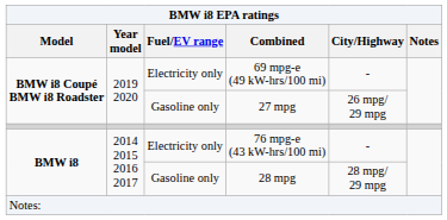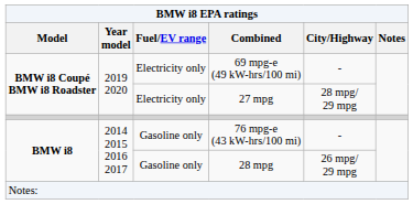 <table class="wikitable" style="margin: 1em auto 1em auto">
 <tr align=center>
 <td colspan="6" style="background:#f1f5fa;"><strong>BMW i8 EPA ratings</strong></td>
 </tr>
 <tr>
 <th>Model</th>
 <th>Year<br>model</th>
 <th>Fuel/<a href='#'>EV range</a></th>
 <th>Combined</th>
 <th>City/Highway</th>
 <th>Notes</th>
 </tr>
 <tr style="text-align:center;">
 <td rowspan="2"><strong>BMW i8 Coupé<br>BMW i8 Roadster</strong></td>
 <td rowspan="2">2019<br>2020</td>
 <td>Electricity only<br></td>
 <td>69 mpg-e<br>(49 kW-hrs/100 mi)</td>
 <td>-</td>
 <td align=left rowspan="2"></td>
 </tr>
 <tr style="text-align:center;">
-<td>Gasoline only<br></td>
+<td>Electricity only<br></td>
 <td>27 mpg</td>
-<td>26 mpg/<br> 29 mpg</td>
+<td>28 mpg/<br> 29 mpg</td>
 </tr>
 <tr style="background:lightgrey;">
 <td></td>
 <td></td>
 <td></td>
 <td></td>
 <td></td>
 <td></td>
 </tr>
 <tr style="text-align:center;">
 <td rowspan="2"><strong>BMW i8</strong></td>
 <td rowspan="2">2014<br>2015<br>2016<br>2017</td>
-<td>Electricity only<br></td>
+<td>Gasoline only<br></td>
 <td>76 mpg-e<br>(43 kW-hrs/100 mi)</td>
 <td>-</td>
 <td align=left rowspan="2"></td>
 </tr>
 <tr style="text-align:center;">
 <td>Gasoline only<br></td>
 <td>28 mpg</td>
-<td>28 mpg/<br> 29 mpg</td>
+<td>26 mpg/<br> 29 mpg</td>
 </tr>
 <tr>
 <td colspan="6" style="background:#f1f5fa;">Notes:<br></td>
 </tr>
 </table>
